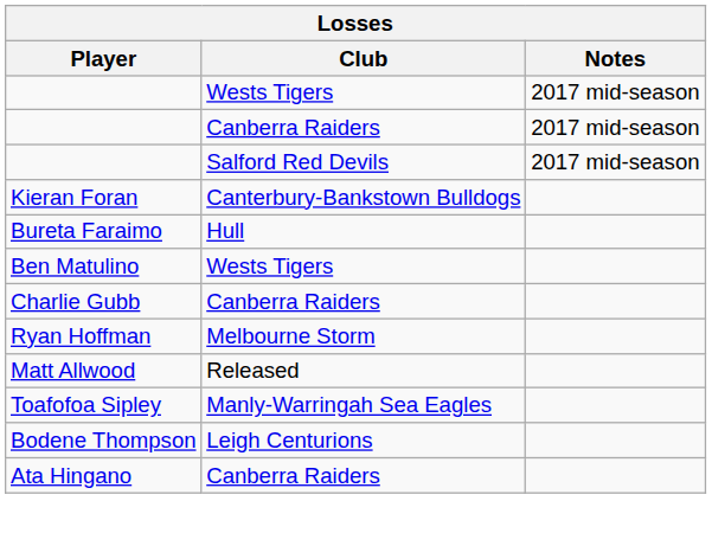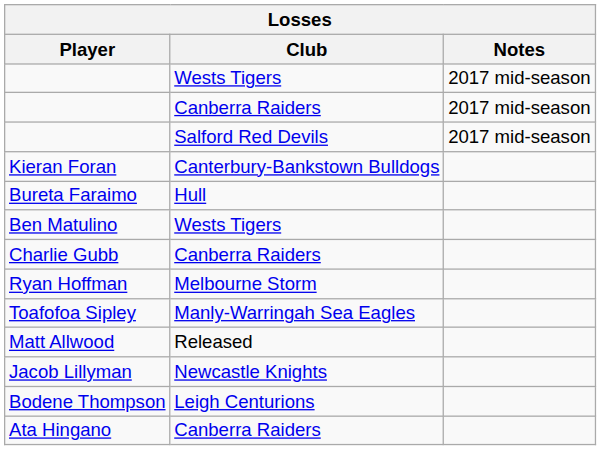 <table class="wikitable" style="font-size:90%">
 <tr style="background:#efefef;">
 <th colspan=3>Losses</th>
 </tr>
 <tr style="background:#efefef;">
 <th>Player</th>
 <th>Club</th>
 <th>Notes</th>
 </tr>
 <tr>
 <td></td>
 <td><a href='#'>Wests Tigers</a></td>
 <td>2017 mid-season</td>
 </tr>
 <tr>
 <td></td>
 <td><a href='#'>Canberra Raiders</a></td>
 <td>2017 mid-season</td>
 </tr>
 <tr>
 <td></td>
 <td><a href='#'>Salford Red Devils</a></td>
 <td>2017 mid-season</td>
 </tr>
 <tr>
 <td><a href='#'>Kieran Foran</a></td>
 <td><a href='#'>Canterbury-Bankstown Bulldogs</a></td>
 <td></td>
 </tr>
 <tr>
 <td><a href='#'>Bureta Faraimo</a></td>
 <td><a href='#'>Hull</a></td>
 <td></td>
 </tr>
 <tr>
 <td><a href='#'>Ben Matulino</a></td>
 <td><a href='#'>Wests Tigers</a></td>
 <td></td>
 </tr>
 <tr>
 <td><a href='#'>Charlie Gubb</a></td>
 <td><a href='#'>Canberra Raiders</a></td>
 <td></td>
 </tr>
 <tr>
 <td><a href='#'>Ryan Hoffman</a></td>
 <td><a href='#'>Melbourne Storm</a></td>
 <td></td>
 </tr>
 <tr>
+<td><a href='#'>Toafofoa Sipley</a></td>
+<td><a href='#'>Manly-Warringah Sea Eagles</a></td>
+<td></td>
+</tr>
+<tr>
 <td><a href='#'>Matt Allwood</a></td>
 <td>Released</td>
 <td></td>
 </tr>
 <tr>
-<td><a href='#'>Toafofoa Sipley</a></td>
-<td><a href='#'>Manly-Warringah Sea Eagles</a></td>
+<td><a href='#'>Jacob Lillyman</a></td>
+<td><a href='#'>Newcastle Knights</a></td>
 <td></td>
 </tr>
 <tr>
 <td><a href='#'>Bodene Thompson</a></td>
 <td><a href='#'>Leigh Centurions</a></td>
 <td></td>
 </tr>
 <tr>
 <td><a href='#'>Ata Hingano</a></td>
 <td><a href='#'>Canberra Raiders</a></td>
 <td></td>
 </tr>
 </table>
